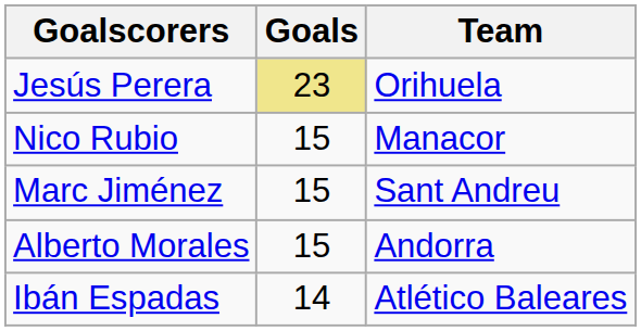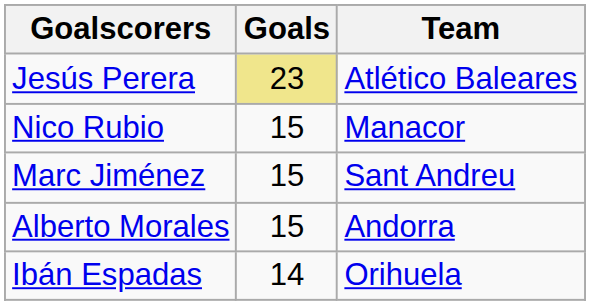 <table class="wikitable sortable">
 <tr>
 <th>Goalscorers</th>
 <th>Goals</th>
 <th>Team</th>
 </tr>
 <tr>
 <td> <a href='#'>Jesús Perera</a></td>
 <td align=center style="background: khaki;">23</td>
-<td><a href='#'>Orihuela</a></td>
+<td><a href='#'>Atlético Baleares</a></td>
 </tr>
 <tr>
 <td> <a href='#'>Nico Rubio</a></td>
 <td align=center>15</td>
 <td><a href='#'>Manacor</a></td>
 </tr>
 <tr>
 <td> <a href='#'>Marc Jiménez</a></td>
 <td align=center>15</td>
 <td><a href='#'>Sant Andreu</a></td>
 </tr>
 <tr>
 <td> <a href='#'>Alberto Morales</a></td>
 <td align=center>15</td>
 <td><a href='#'>Andorra</a></td>
 </tr>
 <tr>
 <td> <a href='#'>Ibán Espadas</a></td>
 <td align=center>14</td>
-<td><a href='#'>Atlético Baleares</a></td>
+<td><a href='#'>Orihuela</a></td>
 </tr>
 </table>
